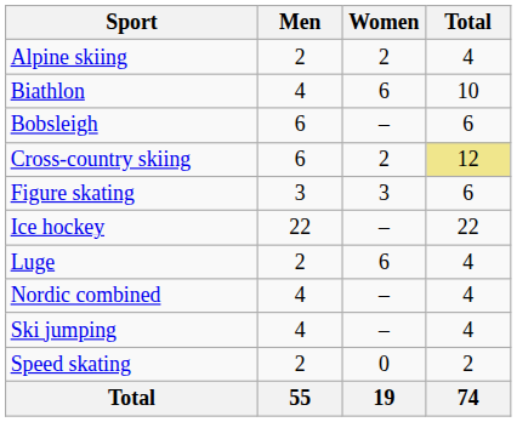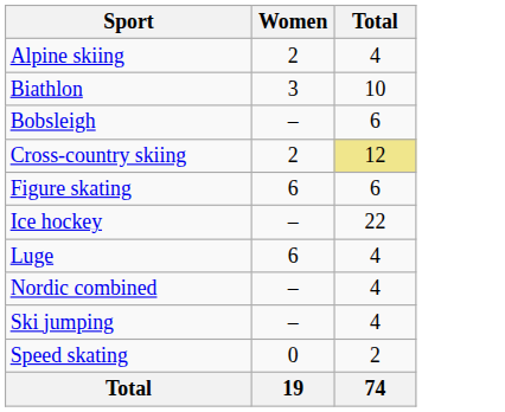 <table class="wikitable sortable" style="text-align:center;">
 <tr>
 <th width=180>Sport</th>
-<th width=55>Men</th>
 <th width=55>Women</th>
 <th width=55>Total</th>
 </tr>
 <tr>
 <td align=left><a href='#'>Alpine skiing</a></td>
 <td>2</td>
-<td>2</td>
 <td>4</td>
 </tr>
 <tr>
 <td align=left><a href='#'>Biathlon</a></td>
-<td>4</td>
-<td>6</td>
+<td>3</td>
 <td>10</td>
 </tr>
 <tr>
 <td align=left><a href='#'>Bobsleigh</a></td>
-<td>6</td>
 <td>–</td>
 <td>6</td>
 </tr>
 <tr>
 <td align=left><a href='#'>Cross-country skiing</a></td>
-<td>6</td>
 <td>2</td>
 <td style="background: khaki;">12</td>
 </tr>
 <tr>
 <td align=left><a href='#'>Figure skating</a></td>
-<td>3</td>
-<td>3</td>
+<td>6</td>
 <td>6</td>
 </tr>
 <tr>
 <td align=left><a href='#'>Ice hockey</a></td>
-<td>22</td>
 <td>–</td>
 <td>22</td>
 </tr>
 <tr>
 <td align=left><a href='#'>Luge</a></td>
-<td>2</td>
 <td>6</td>
 <td>4</td>
 </tr>
 <tr>
 <td align=left><a href='#'>Nordic combined</a></td>
-<td>4</td>
 <td>–</td>
 <td>4</td>
 </tr>
 <tr>
 <td align=left><a href='#'>Ski jumping</a></td>
-<td>4</td>
 <td>–</td>
 <td>4</td>
 </tr>
 <tr>
 <td align=left><a href='#'>Speed skating</a></td>
-<td>2</td>
 <td>0</td>
 <td>2</td>
 </tr>
 <tr>
 <th>Total</th>
-<th>55</th>
 <th>19</th>
 <th>74</th>
 </tr>
 </table>
